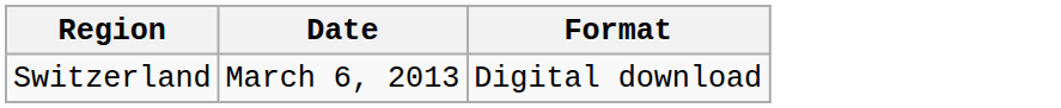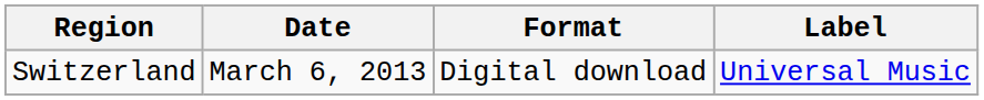 <table class=wikitable>
 <tr>
 <th>Region</th>
 <th>Date</th>
 <th>Format</th>
+<th>Label</th>
 </tr>
 <tr>
 <td>Switzerland</td>
 <td>March 6, 2013</td>
 <td>Digital download</td>
+<td><a href='#'>Universal Music</a></td>
 </tr>
 </table>
